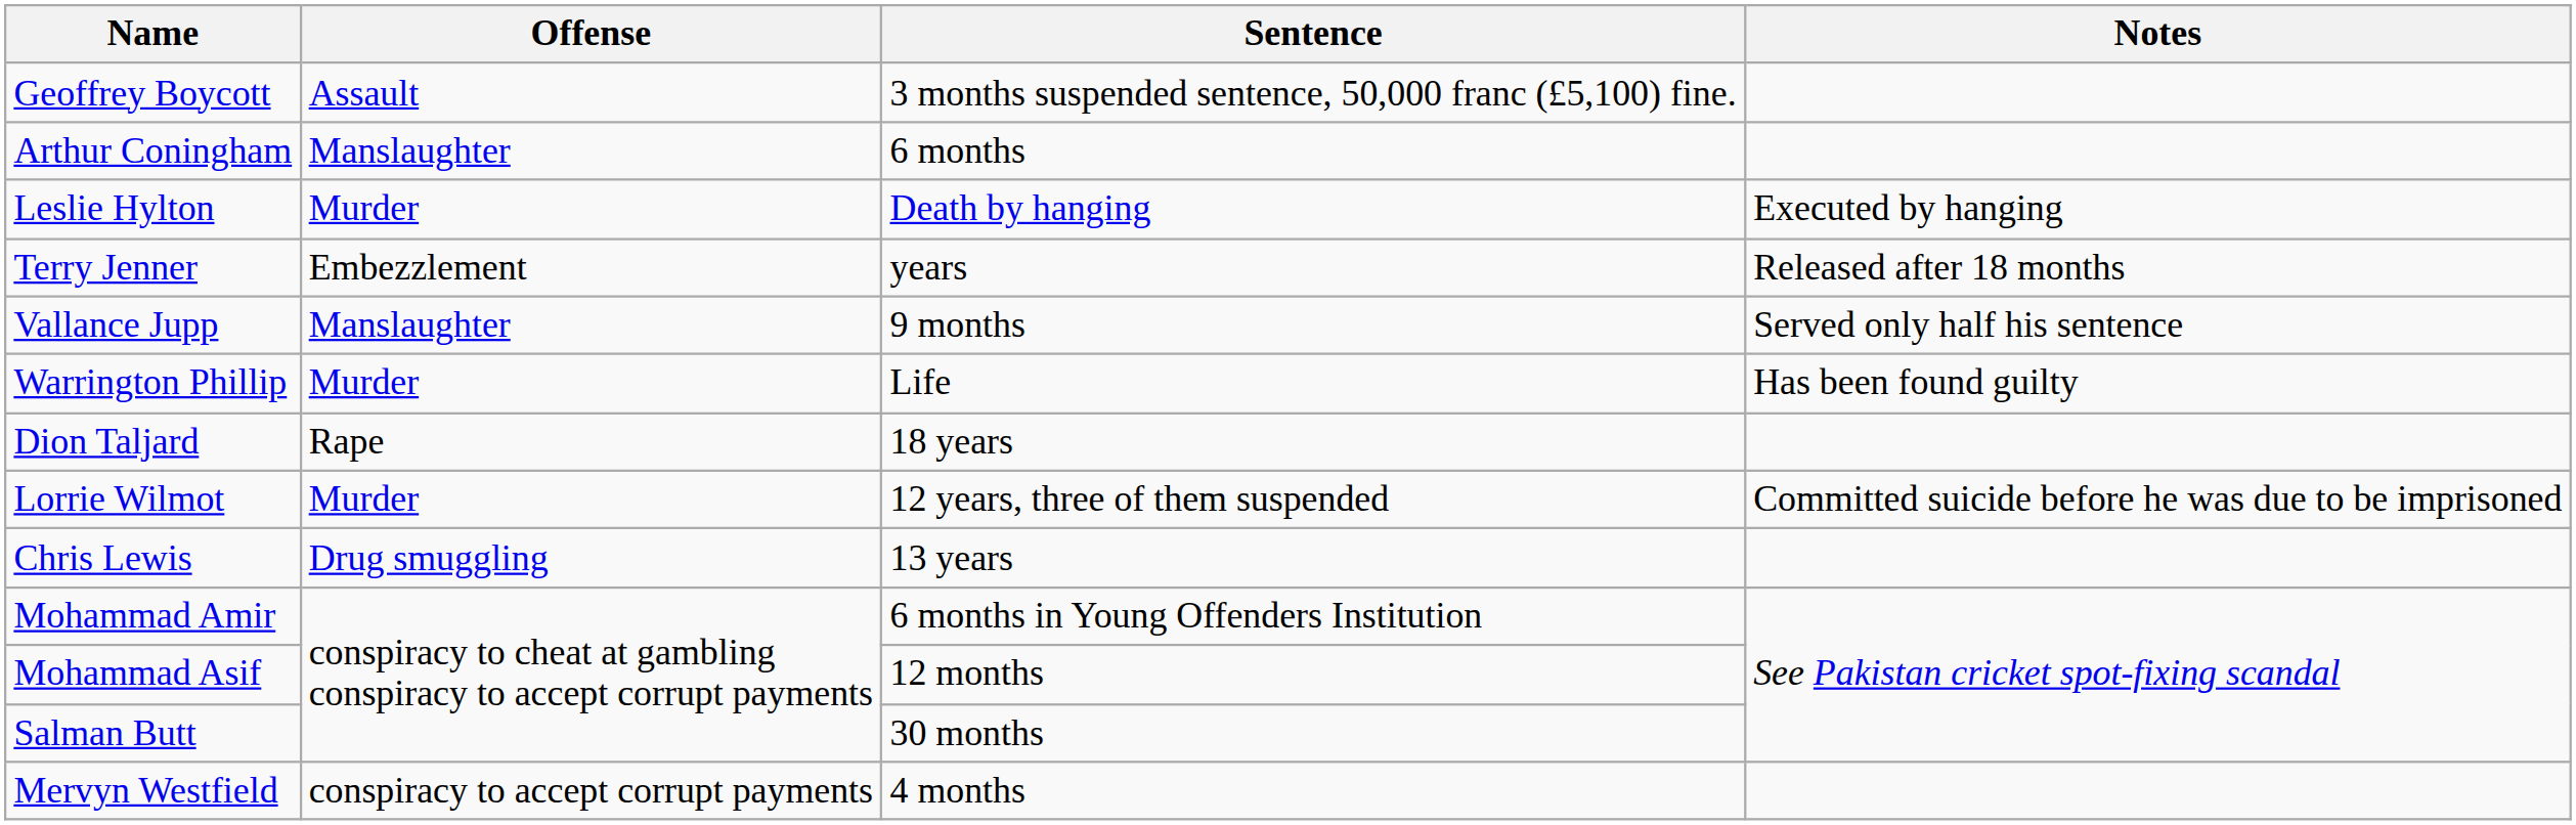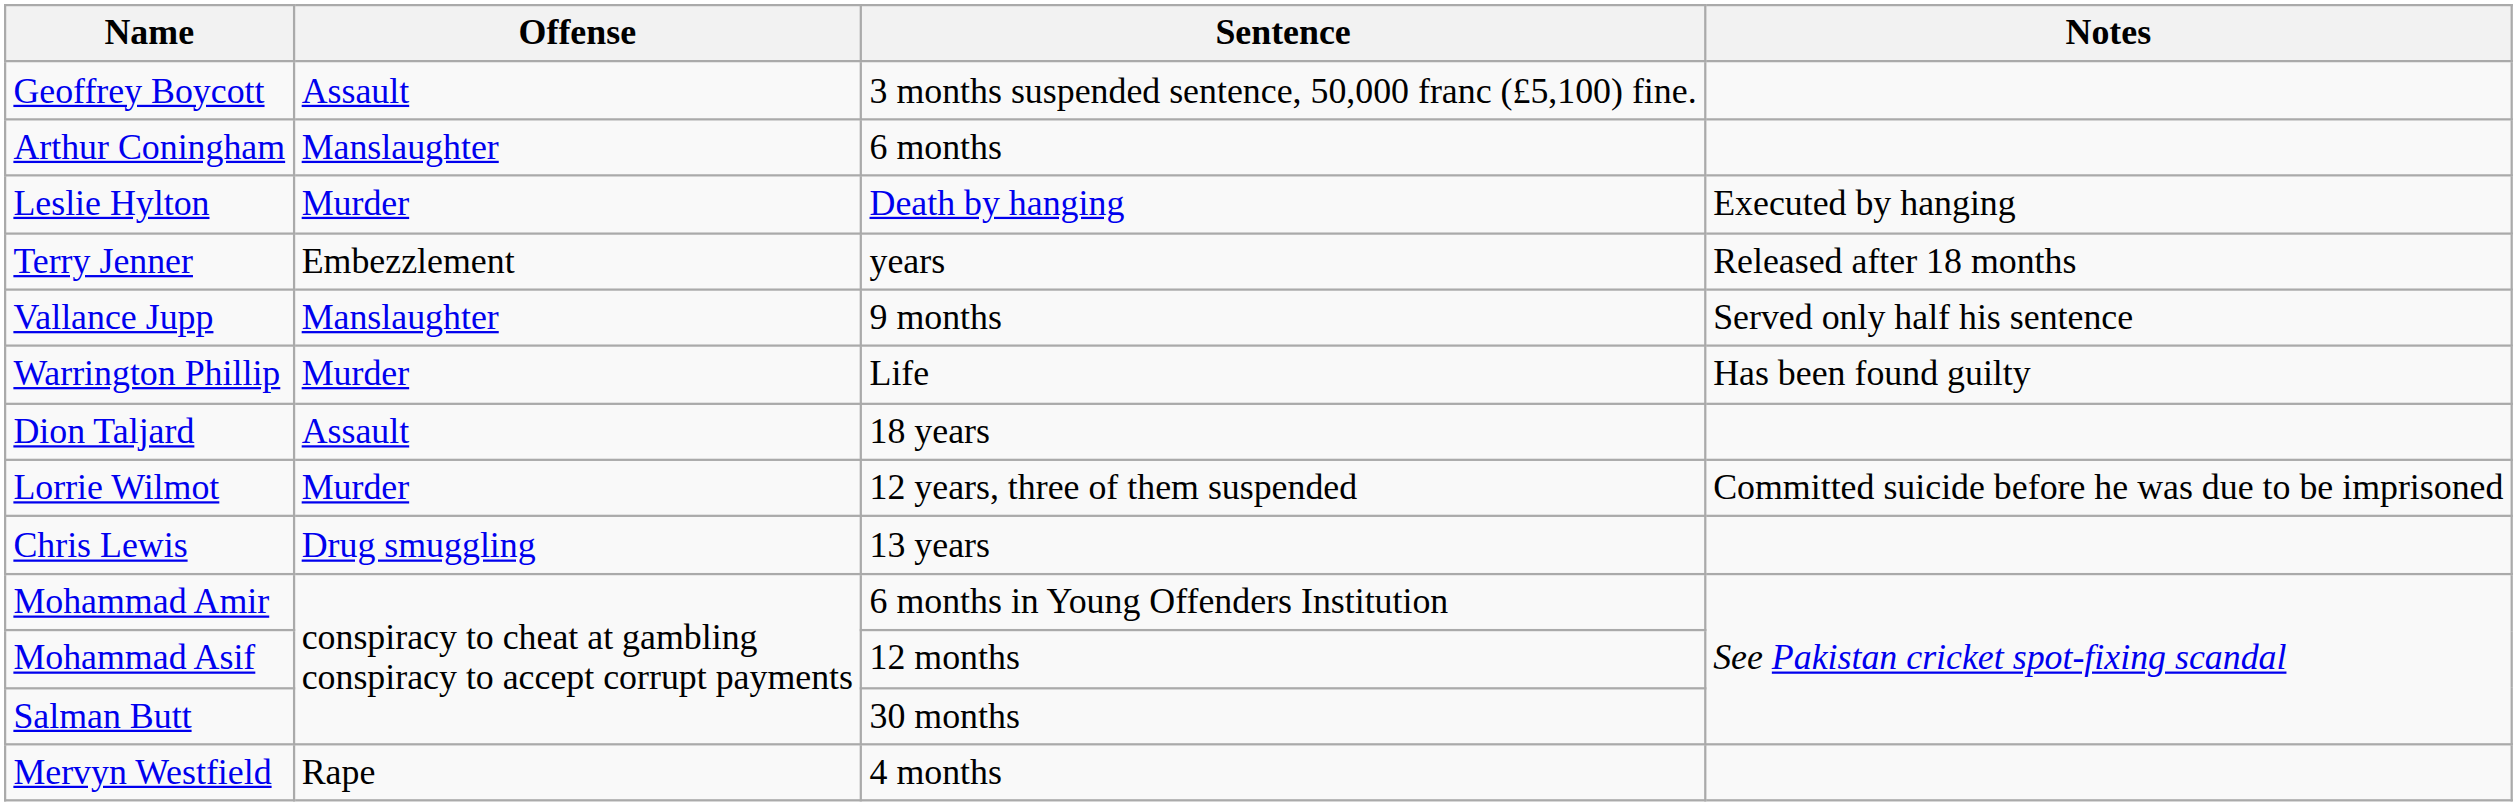 <table class="wikitable">
 <tr>
 <th>Name</th>
 <th>Offense</th>
 <th>Sentence</th>
 <th>Notes</th>
 </tr>
 <tr>
 <td><a href='#'>Geoffrey Boycott</a></td>
 <td><a href='#'>Assault</a></td>
 <td>3 months suspended sentence, 50,000 franc (£5,100) fine.</td>
 <td></td>
 </tr>
 <tr>
 <td><a href='#'>Arthur Coningham</a></td>
 <td><a href='#'>Manslaughter</a></td>
 <td>6 months</td>
 <td></td>
 </tr>
 <tr>
 <td><a href='#'>Leslie Hylton</a></td>
 <td><a href='#'>Murder</a></td>
 <td><a href='#'>Death by hanging</a></td>
 <td>Executed by hanging</td>
 </tr>
 <tr>
 <td><a href='#'>Terry Jenner</a></td>
 <td>Embezzlement</td>
 <td> years</td>
 <td>Released after 18 months</td>
 </tr>
 <tr>
 <td><a href='#'>Vallance Jupp</a></td>
 <td><a href='#'>Manslaughter</a></td>
 <td>9 months</td>
 <td>Served only half his sentence</td>
 </tr>
 <tr>
 <td><a href='#'>Warrington Phillip</a></td>
 <td><a href='#'>Murder</a></td>
 <td>Life</td>
 <td>Has been found guilty</td>
 </tr>
 <tr>
 <td><a href='#'>Dion Taljard</a></td>
-<td>Rape</td>
+<td><a href='#'>Assault</a></td>
 <td>18 years</td>
 <td></td>
 </tr>
 <tr>
 <td><a href='#'>Lorrie Wilmot</a></td>
 <td><a href='#'>Murder</a></td>
 <td>12 years, three of them suspended</td>
 <td>Committed suicide before he was due to be imprisoned</td>
 </tr>
 <tr>
 <td><a href='#'>Chris Lewis</a></td>
 <td><a href='#'>Drug smuggling</a></td>
 <td>13 years</td>
 <td></td>
 </tr>
 <tr>
 <td><a href='#'>Mohammad Amir</a></td>
 <td rowspan="3">conspiracy to cheat at gambling<br>conspiracy to accept corrupt payments</td>
 <td>6 months in Young Offenders Institution</td>
 <td rowspan="3"><em>See <a href='#'>Pakistan cricket spot-fixing scandal</a></em></td>
 </tr>
 <tr>
 <td><a href='#'>Mohammad Asif</a></td>
 <td>12 months</td>
 </tr>
 <tr>
 <td><a href='#'>Salman Butt</a></td>
 <td>30 months</td>
 </tr>
 <tr>
 <td><a href='#'>Mervyn Westfield</a></td>
-<td>conspiracy to accept corrupt payments</td>
+<td>Rape</td>
 <td>4 months</td>
 <td></td>
 </tr>
 </table>
